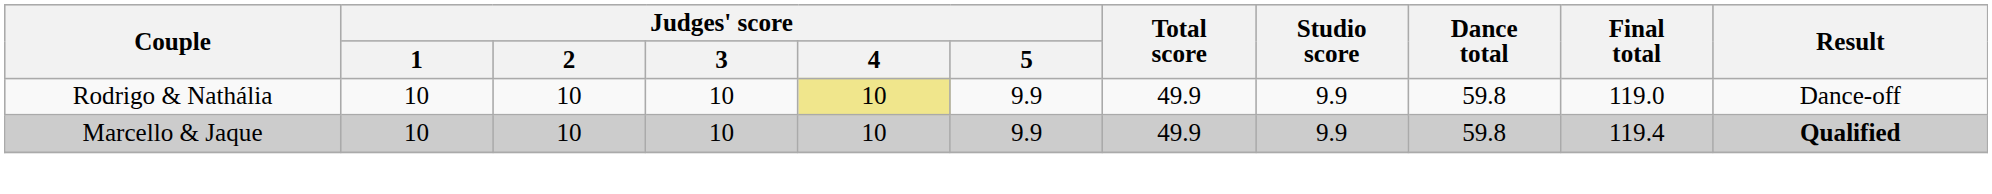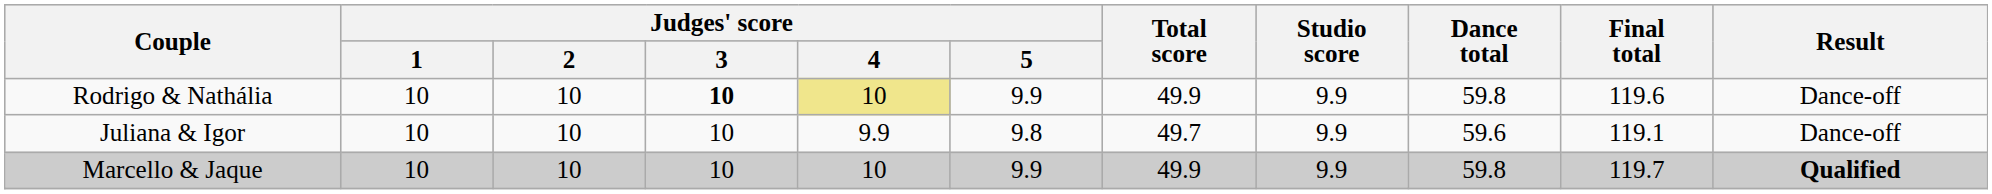 <table class="wikitable" style="font-size:100%; line-height:16px; text-align:center" width="100%">
 <tr>
 <th rowspan=2 width="11.0%">Couple</th>
 <th colspan=5 width="25.0%">Judges' score</th>
 <th rowspan=2 width="05.0%">Total<br>score</th>
 <th rowspan=2 width="05.0%">Studio<br>score</th>
 <th rowspan=2 width="05.0%">Dance<br>total</th>
 <th rowspan=2 width="05.0%">Final<br>total</th>
 <th rowspan=2 width="09.0%">Result</th>
 </tr>
 <tr>
 <th width="05.0%">1</th>
 <th width="05.0%">2</th>
 <th width="05.0%">3</th>
 <th width="05.0%">4</th>
 <th width="05.0%">5</th>
 </tr>
 <tr>
 <td>Rodrigo & Nathália</td>
 <td>10</td>
 <td>10</td>
-<td>10</td>
+<td><strong>10</strong></td>
 <td style="background: khaki;">10</td>
 <td>9.9</td>
 <td>49.9</td>
 <td>9.9</td>
 <td>59.8</td>
-<td>119.0</td>
+<td>119.6</td>
+<td>Dance-off</td>
+</tr>
+<tr>
+<td>Juliana & Igor</td>
+<td>10</td>
+<td>10</td>
+<td>10</td>
+<td>9.9</td>
+<td>9.8</td>
+<td>49.7</td>
+<td>9.9</td>
+<td>59.6</td>
+<td>119.1</td>
 <td>Dance-off</td>
 </tr>
 <tr bgcolor=CCCCCC>
 <td>Marcello & Jaque</td>
 <td>10</td>
 <td>10</td>
 <td>10</td>
 <td>10</td>
 <td>9.9</td>
 <td>49.9</td>
 <td>9.9</td>
 <td>59.8</td>
-<td>119.4</td>
+<td>119.7</td>
 <td><strong>Qualified</strong></td>
 </tr>
 <tr>
 </tr>
 </table>
